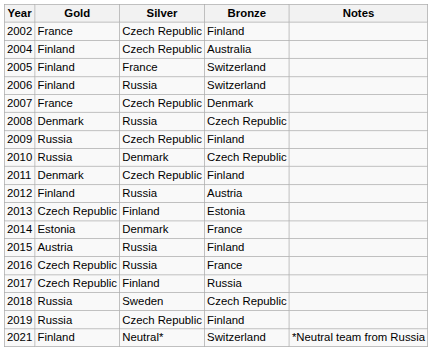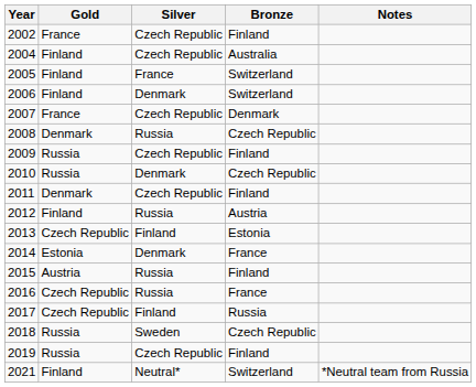 <table class="wikitable">
 <tr>
 <th>Year</th>
 <th>Gold</th>
 <th>Silver</th>
 <th>Bronze</th>
 <th>Notes</th>
 </tr>
 <tr>
 <td>2002</td>
 <td> France</td>
 <td> Czech Republic</td>
 <td> Finland</td>
 <td></td>
 </tr>
 <tr>
 <td>2004</td>
 <td> Finland</td>
 <td> Czech Republic</td>
 <td> Australia</td>
 <td></td>
 </tr>
 <tr>
 <td>2005</td>
 <td> Finland</td>
 <td> France</td>
 <td> Switzerland</td>
 <td></td>
 </tr>
 <tr>
 <td>2006</td>
 <td> Finland</td>
-<td> Russia</td>
+<td> Denmark</td>
 <td> Switzerland</td>
 <td></td>
 </tr>
 <tr>
 <td>2007</td>
 <td> France</td>
 <td> Czech Republic</td>
 <td> Denmark</td>
 <td></td>
 </tr>
 <tr>
 <td>2008</td>
 <td> Denmark</td>
 <td> Russia</td>
 <td> Czech Republic</td>
 <td></td>
 </tr>
 <tr>
 <td>2009</td>
 <td> Russia</td>
 <td> Czech Republic</td>
 <td> Finland</td>
 <td></td>
 </tr>
 <tr>
 <td>2010</td>
 <td> Russia</td>
 <td> Denmark</td>
 <td> Czech Republic</td>
 <td></td>
 </tr>
 <tr>
 <td>2011</td>
 <td> Denmark</td>
 <td> Czech Republic</td>
 <td> Finland</td>
 <td></td>
 </tr>
 <tr>
 <td>2012</td>
 <td> Finland</td>
 <td> Russia</td>
 <td> Austria</td>
 <td></td>
 </tr>
 <tr>
 <td>2013</td>
 <td> Czech Republic</td>
 <td> Finland</td>
 <td> Estonia</td>
 <td></td>
 </tr>
 <tr>
 <td>2014</td>
 <td> Estonia</td>
 <td> Denmark</td>
 <td> France</td>
 <td></td>
 </tr>
 <tr>
 <td>2015</td>
 <td> Austria</td>
 <td> Russia</td>
 <td> Finland</td>
 <td></td>
 </tr>
 <tr>
 <td>2016</td>
 <td> Czech Republic</td>
 <td> Russia</td>
 <td> France</td>
 <td></td>
 </tr>
 <tr>
 <td>2017</td>
 <td> Czech Republic</td>
 <td> Finland</td>
 <td> Russia</td>
 <td></td>
 </tr>
 <tr>
 <td>2018</td>
 <td> Russia</td>
 <td> Sweden</td>
 <td> Czech Republic</td>
 <td></td>
 </tr>
 <tr>
 <td>2019</td>
 <td> Russia</td>
 <td> Czech Republic</td>
 <td> Finland</td>
 <td></td>
 </tr>
 <tr>
 <td>2021</td>
 <td> Finland</td>
 <td> Neutral*</td>
 <td> Switzerland</td>
 <td>*Neutral team from Russia</td>
 </tr>
 </table>
